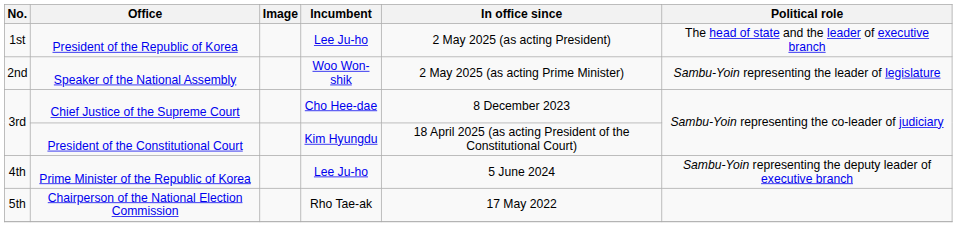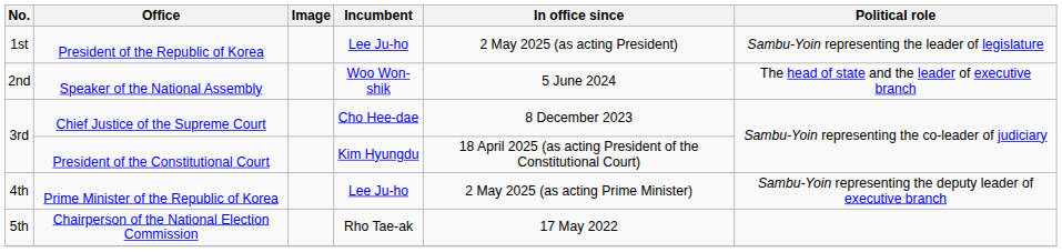 <table class="wikitable" style="text-align:center">
 <tr>
 <th>No.</th>
 <th>Office</th>
 <th>Image</th>
 <th>Incumbent</th>
 <th>In office since</th>
 <th>Political role</th>
 </tr>
 <tr>
 <td>1st</td>
 <td><br><a href='#'>President of the Republic of Korea</a></td>
 <td></td>
 <td><a href='#'>Lee Ju-ho</a></td>
 <td>2 May 2025 (as acting President)</td>
-<td>The <a href='#'>head of state</a> and the <a href='#'>leader</a> of <a href='#'>executive branch</a></td>
+<td><em>Sambu-Yoin</em> representing the leader of <a href='#'>legislature</a></td>
 </tr>
 <tr>
 <td>2nd</td>
 <td><br><a href='#'>Speaker of the National Assembly</a></td>
 <td></td>
 <td><a href='#'>Woo Won-shik</a></td>
-<td>2 May 2025 (as acting Prime Minister)</td>
-<td><em>Sambu-Yoin</em> representing the leader of <a href='#'>legislature</a></td>
+<td>5 June 2024</td>
+<td>The <a href='#'>head of state</a> and the <a href='#'>leader</a> of <a href='#'>executive branch</a></td>
 </tr>
 <tr>
 <td rowspan="2">3rd</td>
 <td><br><a href='#'>Chief Justice of the Supreme Court</a></td>
 <td></td>
 <td><a href='#'>Cho Hee-dae</a></td>
 <td>8 December 2023</td>
 <td rowspan="2"><em>Sambu-Yoin</em> representing the co-leader of <a href='#'>judiciary</a></td>
 </tr>
 <tr>
 <td><br><a href='#'>President of the Constitutional Court</a></td>
 <td></td>
 <td><a href='#'>Kim Hyungdu</a></td>
 <td>18 April 2025 (as acting President of the Constitutional Court)</td>
 </tr>
 <tr>
 <td>4th</td>
 <td><br><a href='#'>Prime Minister of the Republic of Korea</a></td>
 <td></td>
 <td><a href='#'>Lee Ju-ho</a></td>
-<td>5 June 2024</td>
+<td>2 May 2025 (as acting Prime Minister)</td>
 <td><em>Sambu-Yoin</em> representing the deputy leader of <a href='#'>executive branch</a></td>
 </tr>
 <tr>
 <td>5th</td>
 <td><a href='#'>Chairperson of the National Election Commission</a></td>
 <td></td>
 <td>Rho Tae-ak</td>
 <td>17 May 2022</td>
 <td></td>
 </tr>
 <tr>
 </tr>
 </table>
